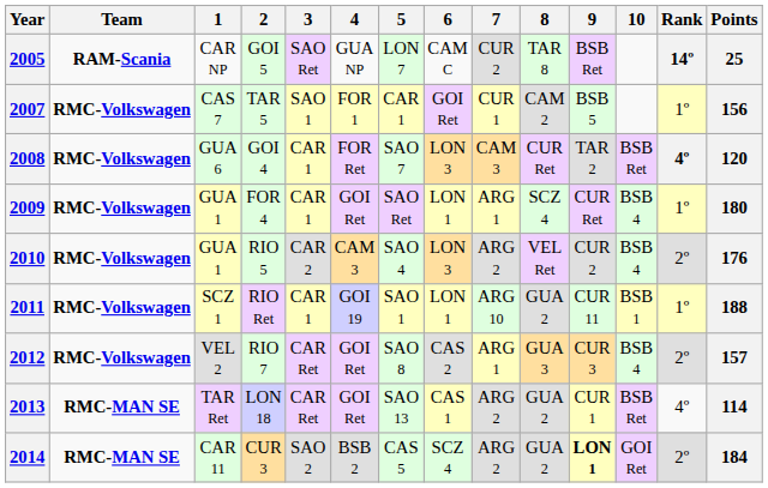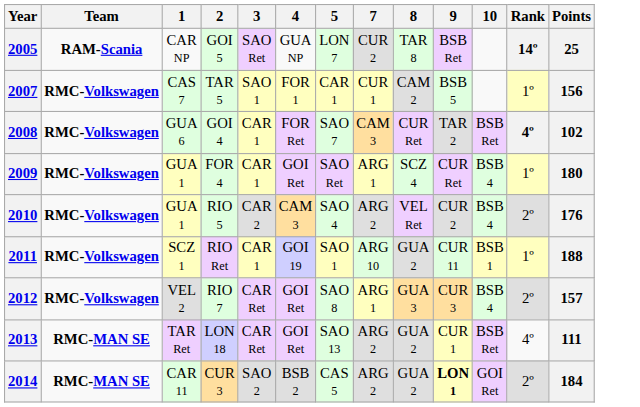 <table class="wikitable" style="text-align:center; font-size:85%">
 <tr>
 <th>Year</th>
 <th>Team</th>
 <th>1</th>
 <th>2</th>
 <th>3</th>
 <th>4</th>
 <th>5</th>
-<th>6</th>
 <th>7</th>
 <th>8</th>
 <th>9</th>
 <th>10</th>
 <th>Rank</th>
 <th>Points</th>
 </tr>
 <tr>
 <th><a href='#'>2005</a></th>
 <td nowrap><strong>RAM-<a href='#'>Scania</a></strong></td>
 <td>CAR<br><small>NP</small></td>
 <td bgcolor="#dfffdf">GOI<br><small>5</small></td>
 <td bgcolor="#EFCFFF">SAO<br><small>Ret</small></td>
 <td>GUA<br><small>NP</small></td>
 <td bgcolor="#dfffdf">LON<br><small>7</small></td>
-<td>CAM<br><small>C</small></td>
 <td bgcolor="#dfdfdf">CUR<br><small>2</small></td>
 <td bgcolor="#dfffdf">TAR<br><small>8</small></td>
 <td bgcolor="#EFCFFF">BSB<br><small>Ret</small></td>
 <td></td>
 <th>14º</th>
 <th>25</th>
 </tr>
 <tr>
 <th><a href='#'>2007</a></th>
 <td nowrap><strong>RMC-<a href='#'>Volkswagen</a></strong></td>
 <td bgcolor="#dfffdf">CAS<br><small>7</small></td>
 <td bgcolor="#dfffdf">TAR<br><small>5</small></td>
 <td bgcolor="#ffffbf">SAO<br><small>1</small></td>
 <td bgcolor="#ffffbf">FOR<br><small>1</small></td>
 <td bgcolor="#ffffbf">CAR<br><small>1</small></td>
-<td bgcolor="#EFCFFF">GOI<br><small>Ret</small></td>
 <td bgcolor="#ffffbf">CUR<br><small>1</small></td>
 <td bgcolor="#dfdfdf">CAM<br><small>2</small></td>
 <td bgcolor="#dfffdf">BSB<br><small>5</small></td>
 <td></td>
 <td bgcolor="#ffffbf">1º</td>
 <th>156</th>
 </tr>
 <tr>
 <th><a href='#'>2008</a></th>
 <td><strong>RMC-<a href='#'>Volkswagen</a></strong></td>
 <td bgcolor="#dfffdf">GUA<br><small>6</small></td>
 <td bgcolor="#dfffdf">GOI<br><small>4</small></td>
 <td bgcolor="#ffffbf">CAR<br><small>1</small></td>
 <td bgcolor="#EFCFFF">FOR<br><small>Ret</small></td>
 <td bgcolor="#dfffdf">SAO<br><small>7</small></td>
-<td bgcolor="#ffdf9f">LON<br><small>3</small></td>
 <td bgcolor="#ffdf9f">CAM<br><small>3</small></td>
 <td bgcolor="#EFCFFF">CUR<br><small>Ret</small></td>
 <td bgcolor="#dfdfdf">TAR<br><small>2</small></td>
 <td bgcolor="#EFCFFF">BSB<br><small>Ret</small></td>
 <th>4º</th>
-<th>120</th>
+<th>102</th>
 </tr>
 <tr>
 <th><a href='#'>2009</a></th>
 <td><strong>RMC-<a href='#'>Volkswagen</a></strong></td>
 <td bgcolor="#ffffbf">GUA<br><small>1</small></td>
 <td bgcolor="#dfffdf">FOR<br><small>4</small></td>
 <td bgcolor="#ffffbf">CAR<br><small>1</small></td>
 <td bgcolor="#EFCFFF">GOI<br><small>Ret</small></td>
 <td bgcolor="#EFCFFF">SAO<br><small>Ret</small></td>
-<td bgcolor="#ffffbf">LON<br><small>1</small></td>
 <td bgcolor="#ffffbf">ARG<br><small>1</small></td>
 <td bgcolor="#dfffdf">SCZ<br><small>4</small></td>
 <td bgcolor="#EFCFFF">CUR<br><small>Ret</small></td>
 <td bgcolor="#dfffdf">BSB<br><small>4</small></td>
 <td bgcolor="#ffffbf">1º</td>
 <th>180</th>
 </tr>
 <tr>
 <th><a href='#'>2010</a></th>
 <td><strong>RMC-<a href='#'>Volkswagen</a></strong></td>
 <td bgcolor="#ffffbf">GUA<br><small>1</small></td>
 <td bgcolor="#dfffdf">RIO<br><small>5</small></td>
 <td bgcolor="#dfdfdf">CAR<br><small>2</small></td>
 <td bgcolor="#ffdf9f">CAM<br><small>3</small></td>
 <td bgcolor="#dfffdf">SAO<br><small>4</small></td>
-<td bgcolor="#ffdf9f">LON<br><small>3</small></td>
 <td bgcolor="#dfdfdf">ARG<br><small>2</small></td>
 <td bgcolor="#EFCFFF">VEL<br><small>Ret</small></td>
 <td bgcolor="#dfdfdf">CUR<br><small>2</small></td>
 <td bgcolor="#dfffdf">BSB<br><small>4</small></td>
 <td bgcolor="#dfdfdf">2º</td>
 <th>176</th>
 </tr>
 <tr>
 <th><a href='#'>2011</a></th>
 <td><strong>RMC-<a href='#'>Volkswagen</a></strong></td>
 <td bgcolor="#ffffbf">SCZ<br><small>1</small></td>
 <td bgcolor="#EFCFFF">RIO<br><small>Ret</small></td>
 <td bgcolor="#ffffbf">CAR<br><small>1</small></td>
 <td bgcolor="#cfcfff">GOI<br><small>19</small></td>
 <td bgcolor="#ffffbf">SAO<br><small>1</small></td>
-<td bgcolor="#ffffbf">LON<br><small>1</small></td>
 <td bgcolor="#dfffdf">ARG<br><small>10</small></td>
 <td bgcolor="#dfdfdf">GUA<br><small>2</small></td>
 <td bgcolor="#dfffdf">CUR<br><small>11</small></td>
 <td bgcolor="#ffffbf">BSB<br><small>1</small></td>
 <td bgcolor="#ffffbf">1º</td>
 <th>188</th>
 </tr>
 <tr>
 <th><a href='#'>2012</a></th>
 <td><strong>RMC-<a href='#'>Volkswagen</a></strong></td>
 <td bgcolor="#dfdfdf">VEL<br><small>2</small></td>
 <td bgcolor="#dfffdf">RIO<br><small>7</small></td>
 <td bgcolor="#EFCFFF">CAR<br><small>Ret</small></td>
 <td bgcolor="#EFCFFF">GOI<br><small>Ret</small></td>
 <td bgcolor="#dfffdf">SAO<br><small>8</small></td>
-<td bgcolor="#dfdfdf">CAS<br><small>2</small></td>
 <td bgcolor="#ffffbf">ARG<br><small>1</small></td>
 <td bgcolor="#ffdf9f">GUA<br><small>3</small></td>
 <td bgcolor="#ffdf9f">CUR<br><small>3</small></td>
 <td bgcolor="#dfffdf">BSB<br><small>4</small></td>
 <td bgcolor="#dfdfdf">2º</td>
 <th>157</th>
 </tr>
 <tr>
 <th><a href='#'>2013</a></th>
 <td><strong>RMC-<a href='#'>MAN SE</a></strong></td>
 <td bgcolor="#EFCFFF">TAR<br><small>Ret</small></td>
 <td bgcolor="#cfcfff">LON<br><small>18</small></td>
 <td bgcolor="#EFCFFF">CAR<br><small>Ret</small></td>
 <td bgcolor="#EFCFFF">GOI<br><small>Ret</small></td>
 <td bgcolor="#dfffdf">SAO<br><small>13</small></td>
-<td bgcolor="#ffffbf">CAS<br><small>1</small></td>
 <td bgcolor="#dfdfdf">ARG<br><small>2</small></td>
 <td bgcolor="#dfdfdf">GUA<br><small>2</small></td>
 <td bgcolor="#ffffbf">CUR<br><small>1</small></td>
 <td bgcolor="#EFCFFF">BSB<br><small>Ret</small></td>
 <td>4º</td>
-<th>114</th>
+<th>111</th>
 </tr>
 <tr>
 <th><a href='#'>2014</a></th>
 <td><strong>RMC-<a href='#'>MAN SE</a></strong></td>
 <td bgcolor="#dfffdf">CAR<br><small>11</small></td>
 <td bgcolor="#ffdf9f">CUR<br><small>3</small></td>
 <td bgcolor="#dfdfdf">SAO<br><small>2</small></td>
 <td bgcolor="#dfdfdf">BSB<br><small>2</small></td>
 <td bgcolor="#dfffdf">CAS<br><small>5</small></td>
-<td bgcolor="#dfffdf">SCZ<br><small>4</small></td>
 <td bgcolor="#dfdfdf">ARG<br><small>2</small></td>
 <td bgcolor="#dfdfdf">GUA<br><small>2</small></td>
 <td bgcolor="#ffffbf"><strong>LON<br><small>1</small></strong></td>
 <td bgcolor="#EFCFFF">GOI<br><small>Ret</small></td>
 <td bgcolor="#dfdfdf">2º</td>
 <th>184</th>
 </tr>
 </table>
